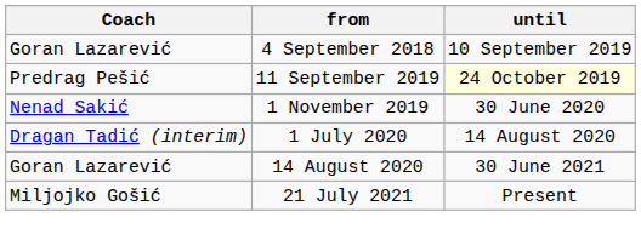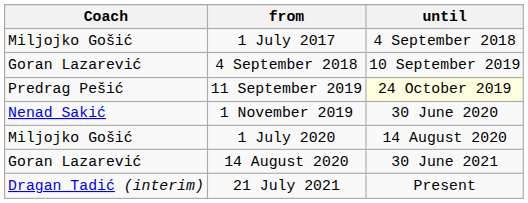 <table class="wikitable sortable" style="text-align:center">
 <tr>
 </tr>
 <tr bgcolor="#EFEFEF">
 <th>Coach</th>
 <th>from</th>
 <th>until</th>
+</tr>
+<tr>
+<td align=left> Miljojko Gošić</td>
+<td>1 July 2017</td>
+<td>4 September 2018</td>
 </tr>
 <tr>
 <td align=left> Goran Lazarević</td>
 <td>4 September 2018</td>
 <td>10 September 2019</td>
 </tr>
 <tr>
 <td align=left> Predrag Pešić</td>
 <td>11 September 2019</td>
 <td style="background: lightyellow;">24 October 2019</td>
 </tr>
 <tr>
 <td align=left> <a href='#'>Nenad Sakić</a></td>
 <td>1 November 2019</td>
 <td>30 June 2020</td>
 </tr>
 <tr>
-<td align=left> <a href='#'>Dragan Tadić</a> <em>(interim)</em></td>
+<td align=left> Miljojko Gošić</td>
 <td>1 July 2020</td>
 <td>14 August 2020</td>
 </tr>
 <tr>
 <td align=left> Goran Lazarević</td>
 <td>14 August 2020</td>
 <td>30 June 2021</td>
 </tr>
 <tr>
-<td align=left> Miljojko Gošić</td>
+<td align=left> <a href='#'>Dragan Tadić</a> <em>(interim)</em></td>
 <td>21 July 2021</td>
 <td>Present</td>
 </tr>
 </table>
